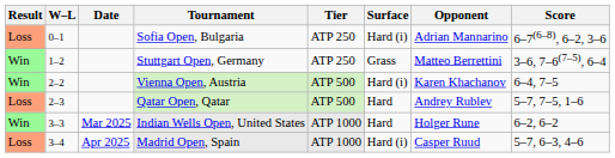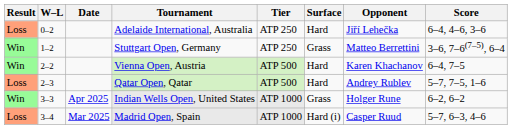 <table class="sortable wikitable nowrap">
 <tr>
 <th>Result</th>
 <th class="unsortable">W–L</th>
 <th>Date</th>
 <th>Tournament</th>
 <th>Tier</th>
 <th>Surface</th>
 <th>Opponent</th>
 <th class="unsortable">Score</th>
 </tr>
 <tr>
 <td bgcolor=ffa07a>Loss</td>
-<td><small>0–1</small></td>
+<td><small>0–2</small></td>
 <td><a href='#'></a></td>
-<td><a href='#'>Sofia Open</a>, Bulgaria</td>
+<td><a href='#'>Adelaide International</a>, Australia</td>
 <td>ATP 250</td>
-<td>Hard (i)</td>
-<td> <a href='#'>Adrian Mannarino</a></td>
-<td>6–7<sup>(6–8)</sup>, 6–2, 3–6</td>
+<td>Hard</td>
+<td> <a href='#'>Jiří Lehečka</a></td>
+<td>6–4, 4–6, 3–6</td>
 </tr>
 <tr>
 <td bgcolor=98fb98>Win</td>
 <td><small>1–2</small></td>
 <td><a href='#'></a></td>
 <td><a href='#'>Stuttgart Open</a>, Germany</td>
 <td>ATP 250</td>
 <td>Grass</td>
 <td> <a href='#'>Matteo Berrettini</a></td>
 <td>3–6, 7–6<sup>(7–5)</sup>, 6–4</td>
 </tr>
 <tr>
 <td bgcolor=98fb98>Win</td>
 <td><small>2–2</small></td>
 <td><a href='#'></a></td>
 <td bgcolor=d4f1c5><a href='#'>Vienna Open</a>, Austria</td>
 <td bgcolor=d4f1c5>ATP 500</td>
-<td>Hard (i)</td>
+<td>Hard</td>
 <td> <a href='#'>Karen Khachanov</a></td>
 <td>6–4, 7–5</td>
 </tr>
 <tr>
 <td bgcolor=ffa07a>Loss</td>
 <td><small>2–3</small></td>
 <td><a href='#'></a></td>
 <td bgcolor=d4f1c5><a href='#'>Qatar Open</a>, Qatar</td>
 <td bgcolor=d4f1c5>ATP 500</td>
 <td>Hard</td>
 <td> <a href='#'>Andrey Rublev</a></td>
 <td>5–7, 7–5, 1–6</td>
 </tr>
 <tr>
 <td bgcolor=98fb98>Win</td>
 <td><small>3–3</small></td>
-<td><a href='#'>Mar 2025</a></td>
+<td><a href='#'>Apr 2025</a></td>
 <td style="background:#e9e9e9;"><a href='#'>Indian Wells Open</a>, United States</td>
 <td style="background:#e9e9e9;">ATP 1000</td>
-<td>Hard</td>
+<td>Grass</td>
 <td> <a href='#'>Holger Rune</a></td>
 <td>6–2, 6–2</td>
 </tr>
 <tr>
 <td bgcolor=ffa07a>Loss</td>
 <td><small>3–4</small></td>
-<td><a href='#'>Apr 2025</a></td>
+<td><a href='#'>Mar 2025</a></td>
 <td style="background:#e9e9e9;"><a href='#'>Madrid Open</a>, Spain</td>
 <td style="background:#e9e9e9;">ATP 1000</td>
 <td>Hard (i)</td>
 <td> <a href='#'>Casper Ruud</a></td>
 <td>5–7, 6–3, 4–6</td>
 </tr>
 </table>
